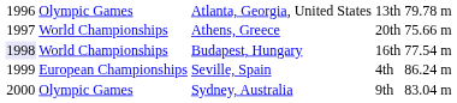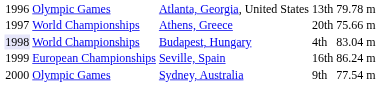 <table>
 <tr>
 <td>1996</td>
 <td><a href='#'>Olympic Games</a></td>
 <td><a href='#'>Atlanta, Georgia</a>, United States</td>
 <td>13th</td>
 <td>79.78 m</td>
 </tr>
 <tr>
 <td>1997</td>
 <td><a href='#'>World Championships</a></td>
 <td><a href='#'>Athens, Greece</a></td>
 <td>20th</td>
 <td>75.66 m</td>
 </tr>
 <tr>
 <td style="background: lavender;">1998</td>
 <td><a href='#'>World Championships</a></td>
 <td><a href='#'>Budapest, Hungary</a></td>
-<td>16th</td>
-<td>77.54 m</td>
+<td>4th</td>
+<td>83.04 m</td>
 </tr>
 <tr>
 <td>1999</td>
 <td><a href='#'>European Championships</a></td>
 <td><a href='#'>Seville, Spain</a></td>
-<td>4th</td>
+<td>16th</td>
 <td>86.24 m</td>
 </tr>
 <tr>
 <td>2000</td>
 <td><a href='#'>Olympic Games</a></td>
 <td><a href='#'>Sydney, Australia</a></td>
 <td>9th</td>
-<td>83.04 m</td>
+<td>77.54 m</td>
 </tr>
 </table>
